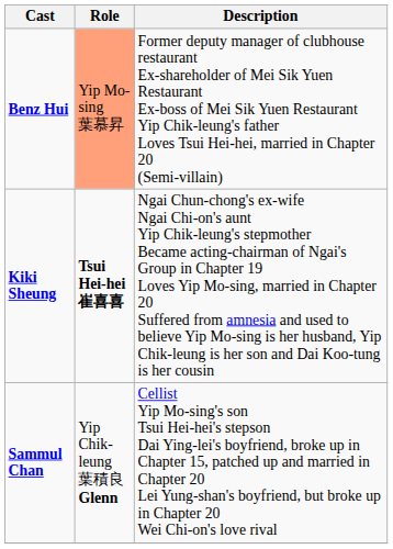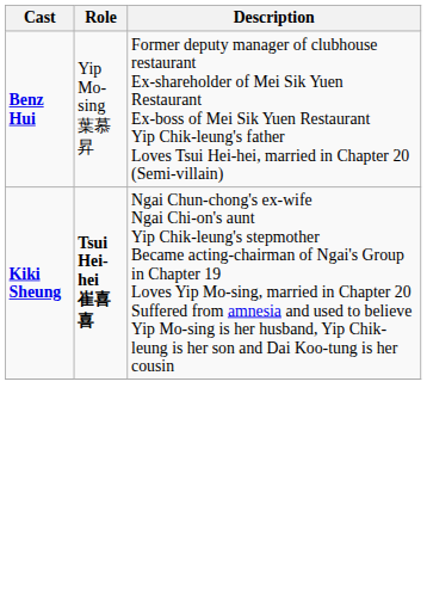 <table class="wikitable" width="65%">
 <tr>
 <th>Cast</th>
 <th>Role</th>
 <th>Description</th>
 </tr>
 <tr>
 <td><strong><a href='#'>Benz Hui</a></strong></td>
-<td style="background: lightsalmon;">Yip Mo-sing <br> 葉慕昇</td>
+<td>Yip Mo-sing <br> 葉慕昇</td>
 <td>Former deputy manager of clubhouse restaurant<br>Ex-shareholder of Mei Sik Yuen Restaurant<br>Ex-boss of Mei Sik Yuen Restaurant<br>Yip Chik-leung's father<br>Loves Tsui Hei-hei, married in Chapter 20<br>(Semi-villain)</td>
 </tr>
 <tr>
 <td><strong><a href='#'>Kiki Sheung</a></strong></td>
 <td><strong>Tsui Hei-hei <br> 崔喜喜</strong></td>
 <td>Ngai Chun-chong's ex-wife<br>Ngai Chi-on's aunt<br>Yip Chik-leung's stepmother<br>Became acting-chairman of Ngai's Group in Chapter 19<br>Loves Yip Mo-sing, married in Chapter 20<br>Suffered from <a href='#'>amnesia</a> and used to believe Yip Mo-sing is her husband, Yip Chik-leung is her son and Dai Koo-tung is her cousin</td>
 </tr>
 <tr>
-<td><strong><a href='#'>Sammul Chan</a></strong></td>
-<td>Yip Chik-leung <br> 葉積良 <br> <strong>Glenn</strong></td>
-<td><a href='#'>Cellist</a><br>Yip Mo-sing's son<br>Tsui Hei-hei's stepson<br>Dai Ying-lei's boyfriend, broke up in Chapter 15, patched up and married in Chapter 20<br>Lei Yung-shan's boyfriend, but broke up in Chapter 20<br>Wei Chi-on's love rival</td>
-</tr>
-<tr>
 </tr>
 </table>
